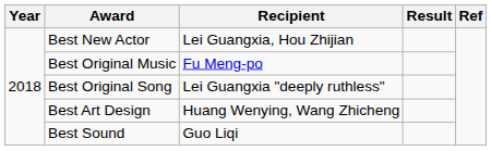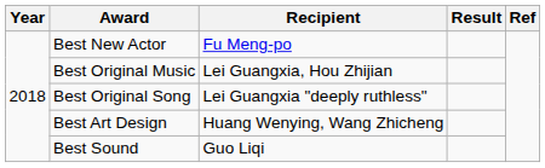 <table class="wikitable">
 <tr>
 <th>Year</th>
 <th>Award</th>
 <th>Recipient</th>
 <th>Result</th>
 <th>Ref</th>
 </tr>
 <tr>
 <td rowspan="5">2018</td>
 <td>Best New Actor</td>
-<td>Lei Guangxia, Hou Zhijian</td>
+<td><a href='#'>Fu Meng-po</a></td>
 <td></td>
 <td rowspan="5"></td>
 </tr>
 <tr>
 <td>Best Original Music</td>
-<td><a href='#'>Fu Meng-po</a></td>
+<td>Lei Guangxia, Hou Zhijian</td>
 <td></td>
 </tr>
 <tr>
 <td>Best Original Song</td>
 <td>Lei Guangxia "deeply ruthless"</td>
 <td></td>
 </tr>
 <tr>
 <td>Best Art Design</td>
 <td>Huang Wenying, Wang Zhicheng</td>
 <td></td>
 </tr>
 <tr>
 <td>Best Sound</td>
 <td>Guo Liqi</td>
 <td></td>
 </tr>
 </table>
